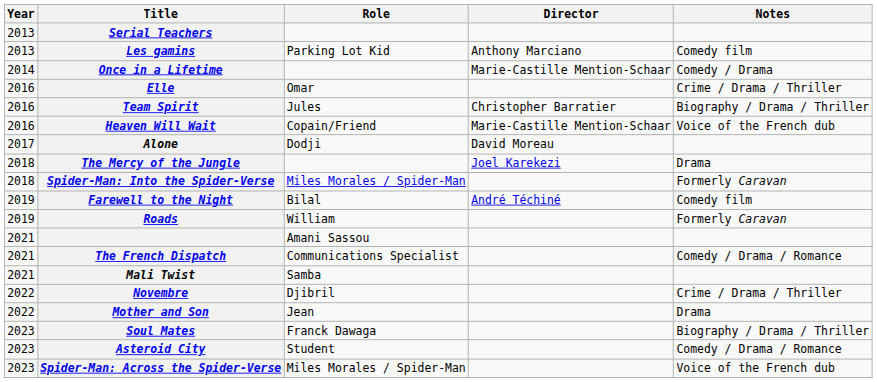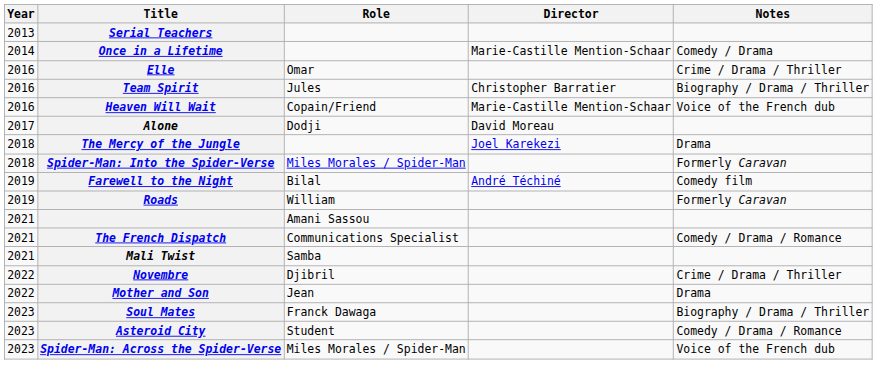 <table class="wikitable plainrowheaders sortable">
 <tr>
 <th scope="col">Year</th>
 <th scope="col">Title</th>
 <th scope="col">Role</th>
 <th scope="col">Director</th>
 <th class="unsortable">Notes</th>
 </tr>
 <tr>
 <td>2013</td>
 <th scope="row"><em><a href='#'>Serial Teachers</a></em></th>
 <td></td>
 <td></td>
 <td></td>
-</tr>
-<tr>
-<td>2013</td>
-<th scope="row"><em><a href='#'>Les gamins</a></em></th>
-<td>Parking Lot Kid</td>
-<td>Anthony Marciano</td>
-<td>Comedy film</td>
 </tr>
 <tr>
 <td>2014</td>
 <th scope="row"><em><a href='#'>Once in a Lifetime</a></em></th>
 <td></td>
 <td>Marie-Castille Mention-Schaar</td>
 <td>Comedy / Drama</td>
 </tr>
 <tr>
 <td>2016</td>
 <th scope="row"><em><a href='#'>Elle</a></em></th>
 <td>Omar</td>
 <td></td>
 <td>Crime / Drama / Thriller</td>
 </tr>
 <tr>
 <td>2016</td>
 <th scope="row"><em><a href='#'>Team Spirit</a></em></th>
 <td>Jules</td>
 <td>Christopher Barratier</td>
 <td>Biography / Drama / Thriller</td>
 </tr>
 <tr>
 <td>2016</td>
 <th scope="row"><em><a href='#'>Heaven Will Wait</a></em></th>
 <td>Copain/Friend</td>
 <td>Marie-Castille Mention-Schaar</td>
 <td>Voice of the French dub</td>
 </tr>
 <tr>
 <td>2017</td>
 <th scope="row"><em>Alone</em></th>
 <td>Dodji</td>
 <td>David Moreau</td>
 <td></td>
 </tr>
 <tr>
 <td>2018</td>
 <th scope="row"><em><a href='#'>The Mercy of the Jungle</a></em></th>
 <td></td>
 <td><a href='#'>Joel Karekezi</a></td>
 <td>Drama</td>
 </tr>
 <tr>
 <td>2018</td>
 <th scope="row"><em><a href='#'>Spider-Man: Into the Spider-Verse</a></em></th>
 <td><a href='#'>Miles Morales / Spider-Man</a></td>
 <td></td>
 <td>Formerly <em>Caravan</em></td>
 </tr>
 <tr>
 <td>2019</td>
 <th scope="row"><em><a href='#'>Farewell to the Night</a></em></th>
 <td>Bilal</td>
 <td><a href='#'>André Téchiné</a></td>
 <td>Comedy film</td>
 </tr>
 <tr>
 <td>2019</td>
 <th scope="row"><em><a href='#'>Roads</a></em></th>
 <td>William</td>
 <td></td>
 <td>Formerly <em>Caravan</em></td>
 </tr>
 <tr>
 <td>2021</td>
 <th scope="row"><em></em></th>
 <td>Amani Sassou</td>
 <td></td>
 </tr>
 <tr>
 <td>2021</td>
 <th scope="row"><em><a href='#'>The French Dispatch</a></em></th>
 <td>Communications Specialist</td>
 <td></td>
 <td>Comedy / Drama / Romance</td>
 </tr>
 <tr>
 <td>2021</td>
 <th scope="row"><em>Mali Twist</em></th>
 <td>Samba</td>
 <td></td>
 <td></td>
 </tr>
 <tr>
 <td>2022</td>
 <th scope="row"><em><a href='#'>Novembre</a></em></th>
 <td>Djibril</td>
 <td></td>
 <td>Crime / Drama / Thriller</td>
 </tr>
 <tr>
 <td>2022</td>
 <th scope="row"><em><a href='#'>Mother and Son</a></em></th>
 <td>Jean</td>
 <td></td>
 <td>Drama</td>
 </tr>
 <tr>
 <td>2023</td>
 <th scope="row"><em><a href='#'>Soul Mates</a></em></th>
 <td>Franck Dawaga</td>
 <td></td>
 <td>Biography / Drama / Thriller</td>
 </tr>
 <tr>
 <td>2023</td>
 <th scope="row"><em><a href='#'>Asteroid City</a></em></th>
 <td>Student</td>
 <td></td>
 <td>Comedy / Drama / Romance</td>
 </tr>
 <tr>
 <td>2023</td>
 <th scope="row"><em><a href='#'>Spider-Man: Across the Spider-Verse</a></em></th>
 <td>Miles Morales / Spider-Man</td>
 <td></td>
 <td>Voice of the French dub</td>
 </tr>
 </table>
